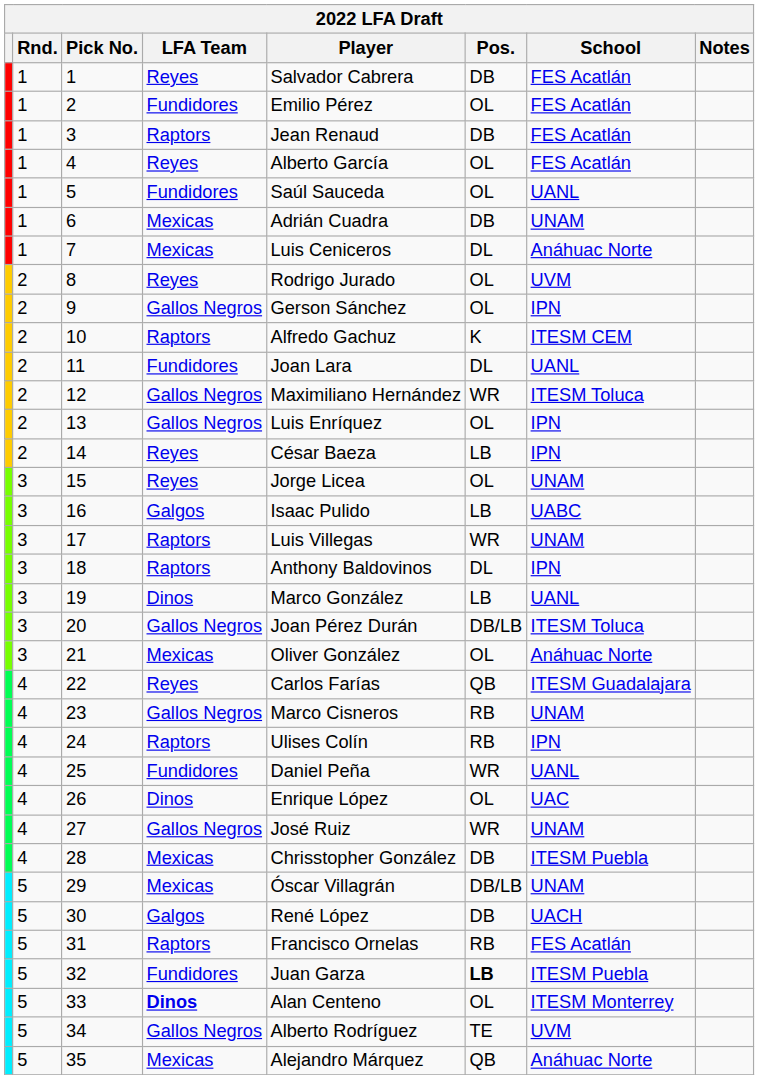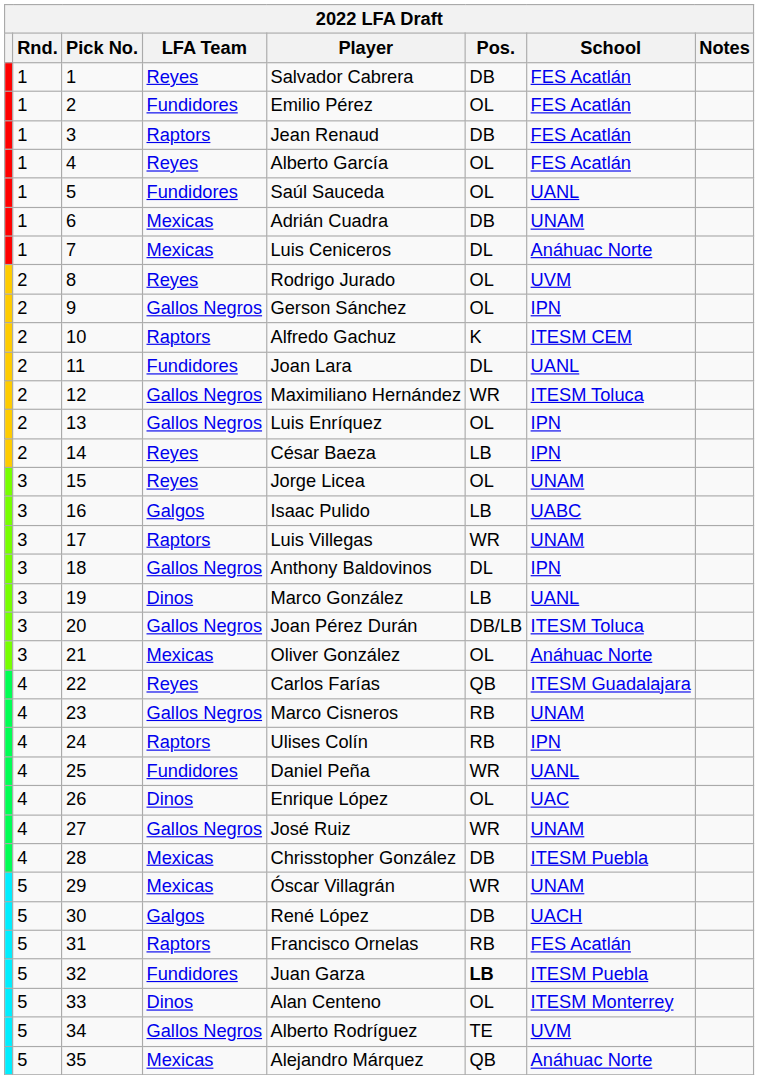 <table class="wikitable mw-collapsible mw-collapsed">
 <tr>
 <th colspan="8">2022 LFA Draft</th>
 </tr>
 <tr>
 <th></th>
 <th>Rnd.</th>
 <th>Pick No.</th>
 <th>LFA Team</th>
 <th>Player</th>
 <th>Pos.</th>
 <th>School</th>
 <th>Notes</th>
 </tr>
 <tr>
 <th style=background:#F00></th>
 <td>1</td>
 <td>1</td>
 <td><a href='#'>Reyes</a></td>
 <td>Salvador Cabrera</td>
 <td>DB</td>
 <td><a href='#'>FES Acatlán</a></td>
 <td></td>
 </tr>
 <tr>
 <th style=background:#F00></th>
 <td>1</td>
 <td>2</td>
 <td><a href='#'>Fundidores</a></td>
 <td>Emilio Pérez</td>
 <td>OL</td>
 <td><a href='#'>FES Acatlán</a></td>
 <td></td>
 </tr>
 <tr>
 <th style=background:#F00></th>
 <td>1</td>
 <td>3</td>
 <td><a href='#'>Raptors</a></td>
 <td>Jean Renaud</td>
 <td>DB</td>
 <td><a href='#'>FES Acatlán</a></td>
 <td></td>
 </tr>
 <tr>
 <th style=background:#F00></th>
 <td>1</td>
 <td>4</td>
 <td><a href='#'>Reyes</a></td>
 <td>Alberto García</td>
 <td>OL</td>
 <td><a href='#'>FES Acatlán</a></td>
 <td></td>
 </tr>
 <tr>
 <th style=background:#F00></th>
 <td>1</td>
 <td>5</td>
 <td><a href='#'>Fundidores</a></td>
 <td>Saúl Sauceda</td>
 <td>OL</td>
 <td><a href='#'>UANL</a></td>
 <td></td>
 </tr>
 <tr>
 <th style=background:#F00></th>
 <td>1</td>
 <td>6</td>
 <td><a href='#'>Mexicas</a></td>
 <td>Adrián Cuadra</td>
 <td>DB</td>
 <td><a href='#'>UNAM</a></td>
 <td></td>
 </tr>
 <tr>
 <th style=background:#F00></th>
 <td>1</td>
 <td>7</td>
 <td><a href='#'>Mexicas</a></td>
 <td>Luis Ceniceros</td>
 <td>DL</td>
 <td><a href='#'>Anáhuac Norte</a></td>
 <td></td>
 </tr>
 <tr>
 <th style=background:#FC0></th>
 <td>2</td>
 <td>8</td>
 <td><a href='#'>Reyes</a></td>
 <td>Rodrigo Jurado</td>
 <td>OL</td>
 <td><a href='#'>UVM</a></td>
 <td></td>
 </tr>
 <tr>
 <th style=background:#FC0></th>
 <td>2</td>
 <td>9</td>
 <td><a href='#'>Gallos Negros</a></td>
 <td>Gerson Sánchez</td>
 <td>OL</td>
 <td><a href='#'>IPN</a></td>
 <td></td>
 </tr>
 <tr>
 <th style=background:#FC0></th>
 <td>2</td>
 <td>10</td>
 <td><a href='#'>Raptors</a></td>
 <td>Alfredo Gachuz</td>
 <td>K</td>
 <td><a href='#'>ITESM CEM</a></td>
 <td></td>
 </tr>
 <tr>
 <th style=background:#FC0></th>
 <td>2</td>
 <td>11</td>
 <td><a href='#'>Fundidores</a></td>
 <td>Joan Lara</td>
 <td>DL</td>
 <td><a href='#'>UANL</a></td>
 <td></td>
 </tr>
 <tr>
 <th style=background:#FC0></th>
 <td>2</td>
 <td>12</td>
 <td><a href='#'>Gallos Negros</a></td>
 <td>Maximiliano Hernández</td>
 <td>WR</td>
 <td><a href='#'>ITESM Toluca</a></td>
 <td></td>
 </tr>
 <tr>
 <th style=background:#FC0></th>
 <td>2</td>
 <td>13</td>
 <td><a href='#'>Gallos Negros</a></td>
 <td>Luis Enríquez</td>
 <td>OL</td>
 <td><a href='#'>IPN</a></td>
 <td></td>
 </tr>
 <tr>
 <th style=background:#FC0></th>
 <td>2</td>
 <td>14</td>
 <td><a href='#'>Reyes</a></td>
 <td>César Baeza</td>
 <td>LB</td>
 <td><a href='#'>IPN</a></td>
 <td></td>
 </tr>
 <tr>
 <th style=background:#7F0></th>
 <td>3</td>
 <td>15</td>
 <td><a href='#'>Reyes</a></td>
 <td>Jorge Licea</td>
 <td>OL</td>
 <td><a href='#'>UNAM</a></td>
 <td></td>
 </tr>
 <tr>
 <th style=background:#7F0></th>
 <td>3</td>
 <td>16</td>
 <td><a href='#'>Galgos</a></td>
 <td>Isaac Pulido</td>
 <td>LB</td>
 <td><a href='#'>UABC</a></td>
 <td></td>
 </tr>
 <tr>
 <th style=background:#7F0></th>
 <td>3</td>
 <td>17</td>
 <td><a href='#'>Raptors</a></td>
 <td>Luis Villegas</td>
 <td>WR</td>
 <td><a href='#'>UNAM</a></td>
 <td></td>
 </tr>
 <tr>
 <th style=background:#7F0></th>
 <td>3</td>
 <td>18</td>
-<td><a href='#'>Raptors</a></td>
+<td><a href='#'>Gallos Negros</a></td>
 <td>Anthony Baldovinos</td>
 <td>DL</td>
 <td><a href='#'>IPN</a></td>
 <td></td>
 </tr>
 <tr>
 <th style=background:#7F0></th>
 <td>3</td>
 <td>19</td>
 <td><a href='#'>Dinos</a></td>
 <td>Marco González</td>
 <td>LB</td>
 <td><a href='#'>UANL</a></td>
 <td></td>
 </tr>
 <tr>
 <th style=background:#7F0></th>
 <td>3</td>
 <td>20</td>
 <td><a href='#'>Gallos Negros</a></td>
 <td>Joan Pérez Durán</td>
 <td>DB/LB</td>
 <td><a href='#'>ITESM Toluca</a></td>
 <td></td>
 </tr>
 <tr>
 <th style=background:#7F0></th>
 <td>3</td>
 <td>21</td>
 <td><a href='#'>Mexicas</a></td>
 <td>Oliver González</td>
 <td>OL</td>
 <td><a href='#'>Anáhuac Norte</a></td>
 <td></td>
 </tr>
 <tr>
 <th style=background:#0F5></th>
 <td>4</td>
 <td>22</td>
 <td><a href='#'>Reyes</a></td>
 <td>Carlos Farías</td>
 <td>QB</td>
 <td><a href='#'>ITESM Guadalajara</a></td>
 <td></td>
 </tr>
 <tr>
 <th style=background:#0F5></th>
 <td>4</td>
 <td>23</td>
 <td><a href='#'>Gallos Negros</a></td>
 <td>Marco Cisneros</td>
 <td>RB</td>
 <td><a href='#'>UNAM</a></td>
 <td></td>
 </tr>
 <tr>
 <th style=background:#0F5></th>
 <td>4</td>
 <td>24</td>
 <td><a href='#'>Raptors</a></td>
 <td>Ulises Colín</td>
 <td>RB</td>
 <td><a href='#'>IPN</a></td>
 <td></td>
 </tr>
 <tr>
 <th style=background:#0F5></th>
 <td>4</td>
 <td>25</td>
 <td><a href='#'>Fundidores</a></td>
 <td>Daniel Peña</td>
 <td>WR</td>
 <td><a href='#'>UANL</a></td>
 <td></td>
 </tr>
 <tr>
 <th style=background:#0F5></th>
 <td>4</td>
 <td>26</td>
 <td><a href='#'>Dinos</a></td>
 <td>Enrique López</td>
 <td>OL</td>
 <td><a href='#'>UAC</a></td>
 <td></td>
 </tr>
 <tr>
 <th style=background:#0F5></th>
 <td>4</td>
 <td>27</td>
 <td><a href='#'>Gallos Negros</a></td>
 <td>José Ruiz</td>
 <td>WR</td>
 <td><a href='#'>UNAM</a></td>
 <td></td>
 </tr>
 <tr>
 <th style=background:#0F5></th>
 <td>4</td>
 <td>28</td>
 <td><a href='#'>Mexicas</a></td>
 <td>Chrisstopher González</td>
 <td>DB</td>
 <td><a href='#'>ITESM Puebla</a></td>
 <td></td>
 </tr>
 <tr>
 <th style=background:#0EF></th>
 <td>5</td>
 <td>29</td>
 <td><a href='#'>Mexicas</a></td>
 <td>Óscar Villagrán</td>
-<td>DB/LB</td>
+<td>WR</td>
 <td><a href='#'>UNAM</a></td>
 <td></td>
 </tr>
 <tr>
 <th style=background:#0EF></th>
 <td>5</td>
 <td>30</td>
 <td><a href='#'>Galgos</a></td>
 <td>René López</td>
 <td>DB</td>
 <td><a href='#'>UACH</a></td>
 <td></td>
 </tr>
 <tr>
 <th style=background:#0EF></th>
 <td>5</td>
 <td>31</td>
 <td><a href='#'>Raptors</a></td>
 <td>Francisco Ornelas</td>
 <td>RB</td>
 <td><a href='#'>FES Acatlán</a></td>
 <td></td>
 </tr>
 <tr>
 <th style=background:#0EF></th>
 <td>5</td>
 <td>32</td>
 <td><a href='#'>Fundidores</a></td>
 <td>Juan Garza</td>
 <td><strong>LB</strong></td>
 <td><a href='#'>ITESM Puebla</a></td>
 <td></td>
 </tr>
 <tr>
 <th style=background:#0EF></th>
 <td>5</td>
 <td>33</td>
-<td><strong><a href='#'>Dinos</a></strong></td>
+<td><a href='#'>Dinos</a></td>
 <td>Alan Centeno</td>
 <td>OL</td>
 <td><a href='#'>ITESM Monterrey</a></td>
 <td></td>
 </tr>
 <tr>
 <th style=background:#0EF></th>
 <td>5</td>
 <td>34</td>
 <td><a href='#'>Gallos Negros</a></td>
 <td>Alberto Rodríguez</td>
 <td>TE</td>
 <td><a href='#'>UVM</a></td>
 <td></td>
 </tr>
 <tr>
 <th style=background:#0EF></th>
 <td>5</td>
 <td>35</td>
 <td><a href='#'>Mexicas</a></td>
 <td>Alejandro Márquez</td>
 <td>QB</td>
 <td><a href='#'>Anáhuac Norte</a></td>
 <td></td>
 </tr>
 <tr>
 </tr>
 </table>
